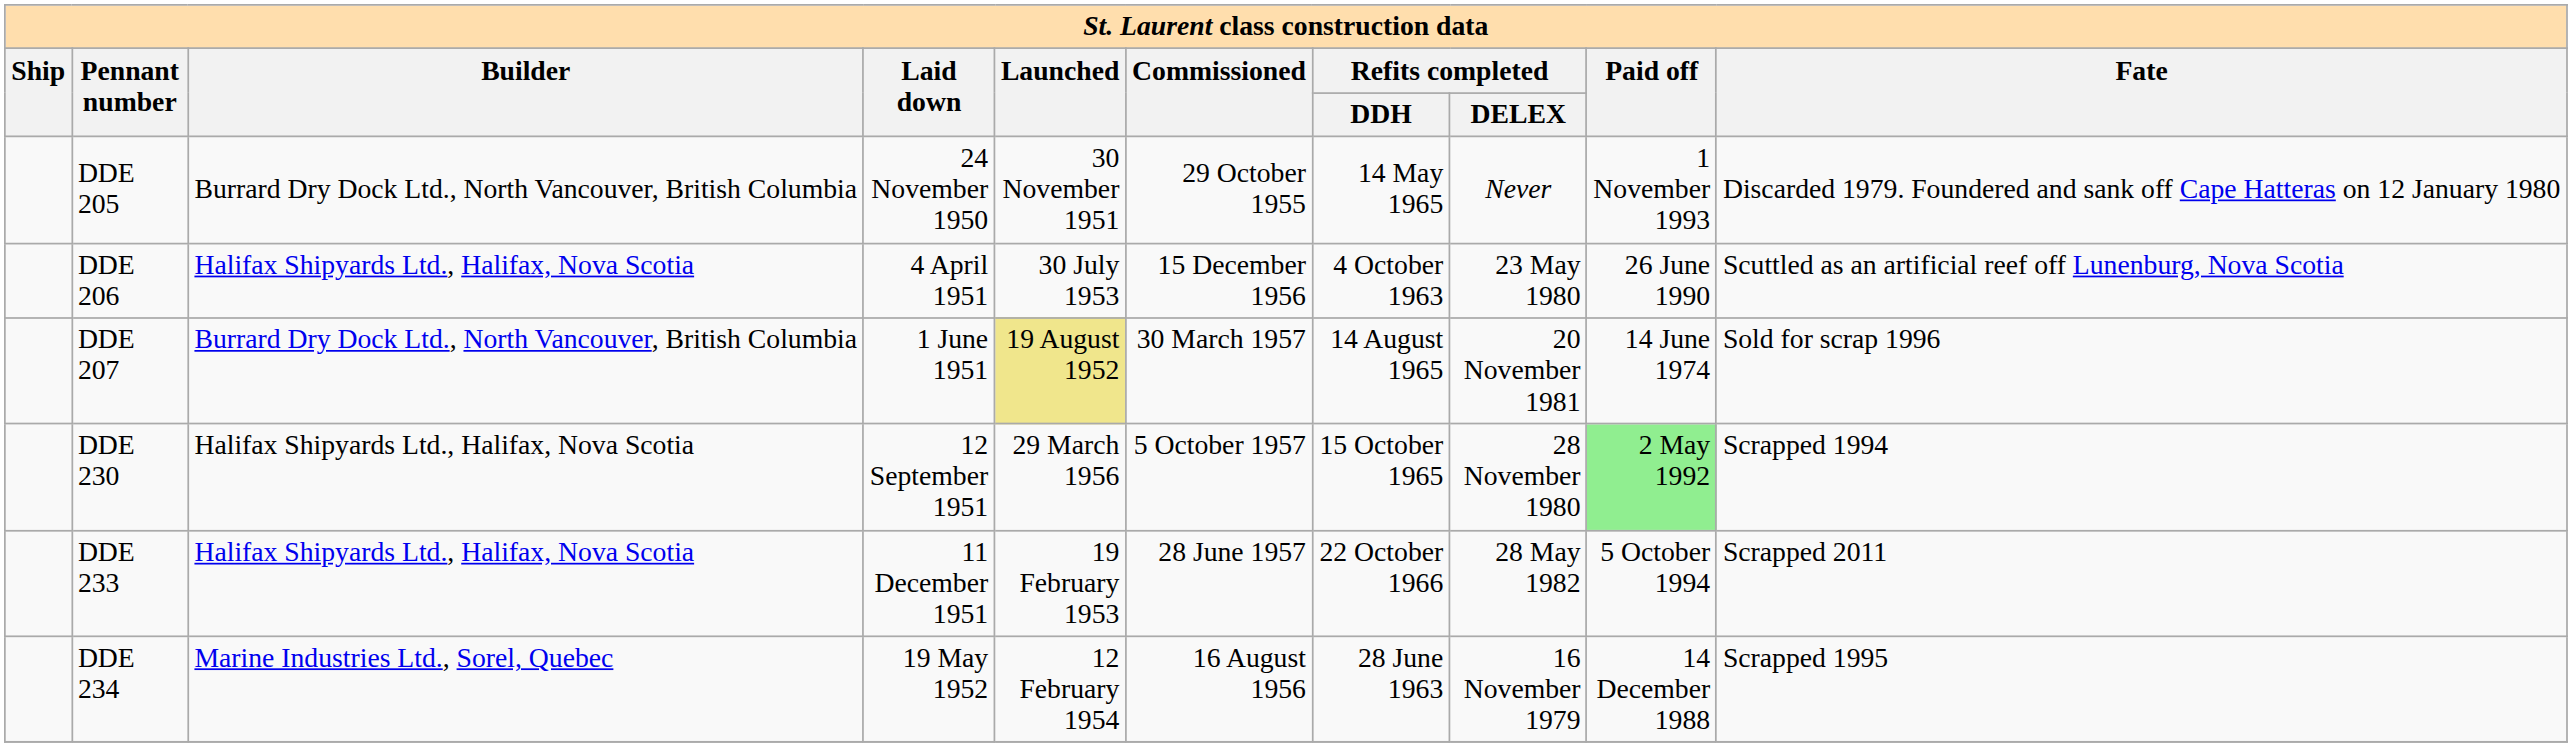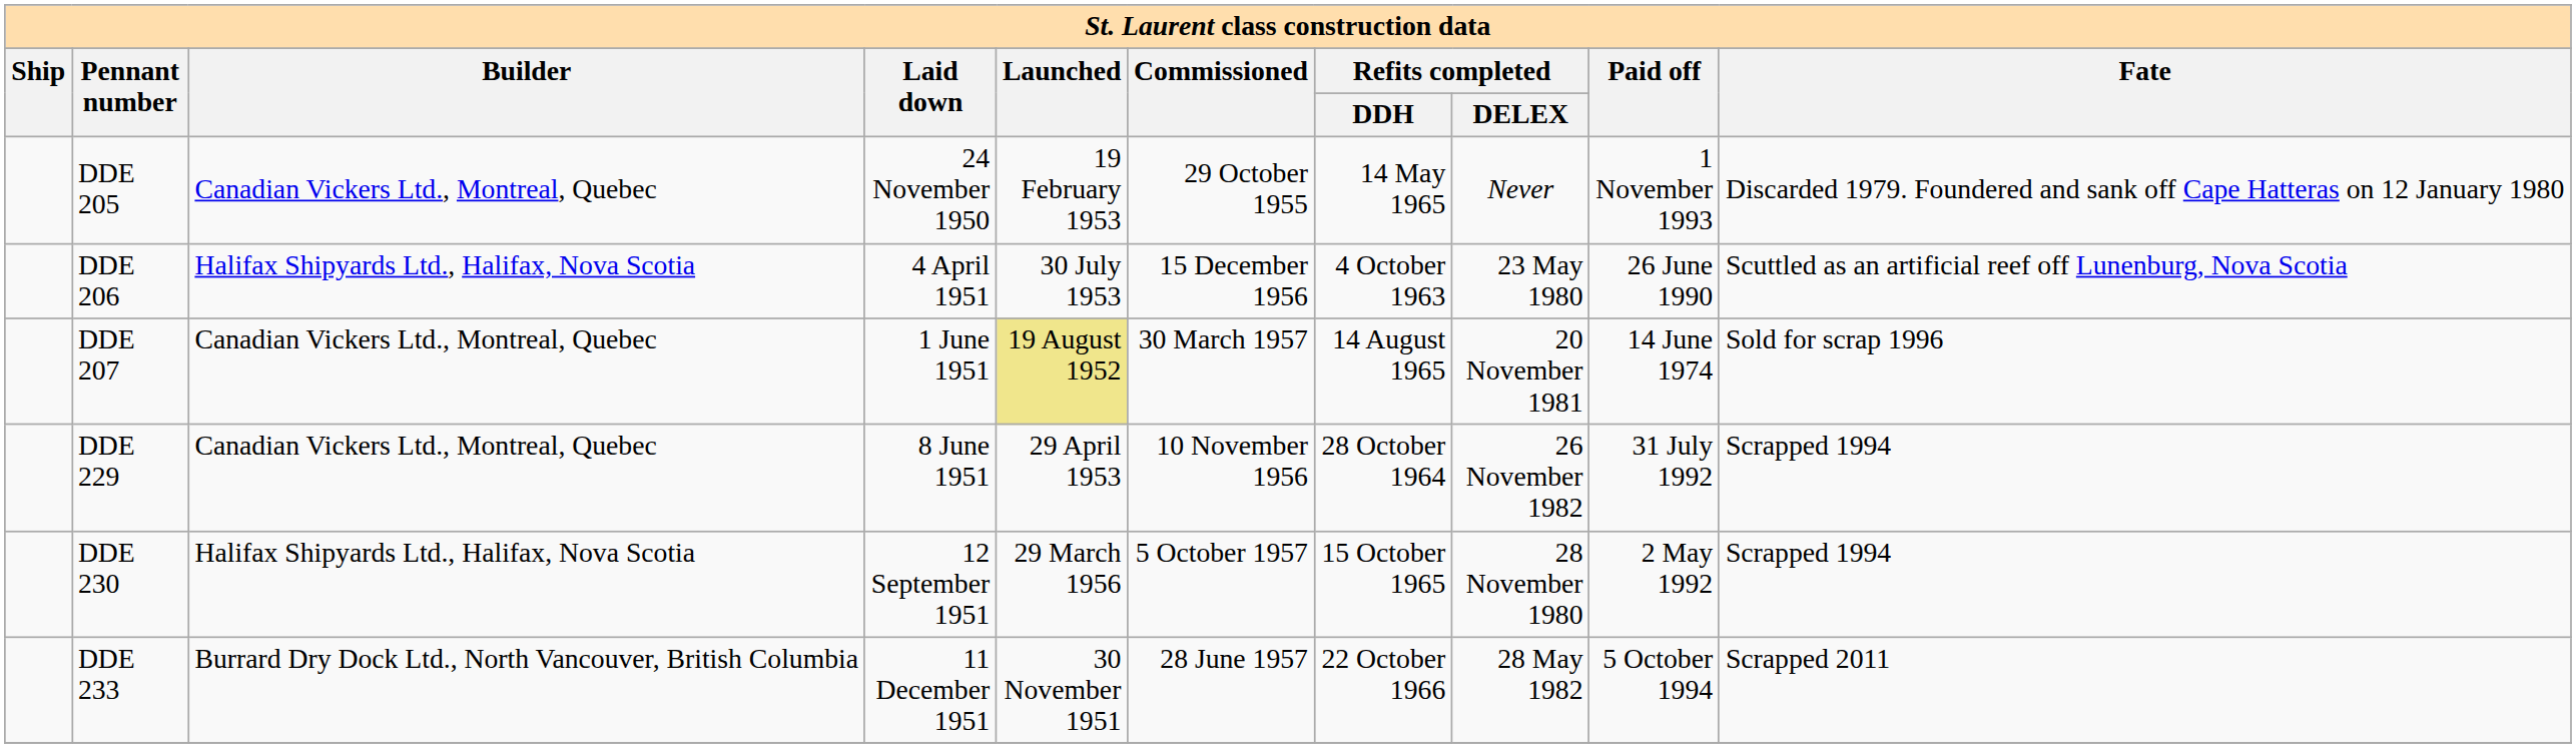 <table class="wikitable">
 <tr>
 <th colspan=10 style="background:#ffdead;"><em>St. Laurent</em> class construction data</th>
 </tr>
 <tr valign="top">
 <th rowspan = 2>Ship</th>
 <th rowspan = 2 width = 60>Pennant number</th>
 <th rowspan = 2>Builder</th>
 <th rowspan = 2 width = 60>Laid down</th>
 <th rowspan = 2 width = 60>Launched</th>
 <th rowspan = 2 width = 60>Commissioned</th>
 <th colspan = 2>Refits completed</th>
 <th rowspan = 2 width = 60>Paid off</th>
 <th rowspan = 2>Fate</th>
 </tr>
 <tr -valign="top">
 <th width = 72>DDH</th>
 <th width = 72>DELEX</th>
 </tr>
 <tr -valign="top">
 <td scope="row"></td>
 <td align="left">DDE 205</td>
-<td align="left">Burrard Dry Dock Ltd., North Vancouver, British Columbia</td>
+<td align="left"><a href='#'>Canadian Vickers Ltd.</a>, <a href='#'>Montreal</a>, Quebec</td>
 <td align="right">24 November 1950</td>
-<td align="right">30 November 1951</td>
+<td align="right">19 February 1953</td>
 <td align="right">29 October 1955</td>
 <td align="right">14 May 1965</td>
 <td align="center"><em>Never</em></td>
 <td align="right">1 November 1993</td>
 <td align="left">Discarded 1979. Foundered and sank off <a href='#'>Cape Hatteras</a> on 12 January 1980</td>
 </tr>
 <tr valign="top">
 <td scope="row"></td>
 <td align="left">DDE 206</td>
 <td align="left"><a href='#'>Halifax Shipyards Ltd.</a>, <a href='#'>Halifax, Nova Scotia</a></td>
 <td align="right">4 April 1951</td>
 <td align="right">30 July 1953</td>
 <td align="right">15 December 1956</td>
 <td align="right">4 October 1963</td>
 <td align="right">23 May 1980</td>
 <td align="right">26 June 1990</td>
 <td align="left">Scuttled as an artificial reef off <a href='#'>Lunenburg, Nova Scotia</a></td>
 </tr>
 <tr valign="top">
 <td scope="row"></td>
 <td align="left">DDE 207</td>
-<td align="left"><a href='#'>Burrard Dry Dock Ltd.</a>, <a href='#'>North Vancouver</a>, British Columbia</td>
+<td align="left">Canadian Vickers Ltd., Montreal, Quebec</td>
 <td align="right">1 June 1951</td>
 <td align="right" style="background: khaki;">19 August 1952</td>
 <td align="right">30 March 1957</td>
 <td align="right">14 August 1965</td>
 <td align="right">20 November 1981</td>
 <td align="right">14 June 1974</td>
 <td align="left">Sold for scrap 1996</td>
 </tr>
 <tr valign="top">
 <td scope="row"></td>
+<td align="left">DDE 229</td>
+<td align="left">Canadian Vickers Ltd., Montreal, Quebec</td>
+<td align="right">8 June 1951</td>
+<td align="right">29 April 1953</td>
+<td align="right">10 November 1956</td>
+<td align="right">28 October 1964</td>
+<td align="right">26 November 1982</td>
+<td align="right">31 July 1992</td>
+<td align="left">Scrapped 1994</td>
+</tr>
+<tr valign="top">
+<td scope="row"></td>
 <td align="left">DDE 230</td>
 <td align="left">Halifax Shipyards Ltd., Halifax, Nova Scotia</td>
 <td align="right">12 September 1951</td>
 <td align="right">29 March 1956</td>
 <td align="right">5 October 1957</td>
 <td align="right">15 October 1965</td>
 <td align="right">28 November 1980</td>
-<td align="right" style="background: lightgreen;">2 May 1992</td>
+<td align="right">2 May 1992</td>
 <td align="left">Scrapped 1994</td>
 </tr>
 <tr valign="top">
 <td scope="row"></td>
 <td align="left">DDE 233</td>
-<td align="left"><a href='#'>Halifax Shipyards Ltd.</a>, <a href='#'>Halifax, Nova Scotia</a></td>
+<td align="left">Burrard Dry Dock Ltd., North Vancouver, British Columbia</td>
 <td align="right">11 December 1951</td>
-<td align="right">19 February 1953</td>
+<td align="right">30 November 1951</td>
 <td align="right">28 June 1957</td>
 <td align="right">22 October 1966</td>
 <td align="right">28 May 1982</td>
 <td align="right">5 October 1994</td>
 <td align="left">Scrapped 2011</td>
 </tr>
-<tr valign="top">
-<td scope="row"></td>
-<td align="left">DDE 234</td>
-<td align="left"><a href='#'>Marine Industries Ltd.</a>, <a href='#'>Sorel, Quebec</a></td>
-<td align="right">19 May 1952</td>
-<td align="right">12 February 1954</td>
-<td align="right">16 August 1956</td>
-<td align="right">28 June 1963</td>
-<td align="right">16 November 1979</td>
-<td align="right">14 December 1988</td>
-<td align="left">Scrapped 1995</td>
-</tr>
 <tr>
 </tr>
 </table>
